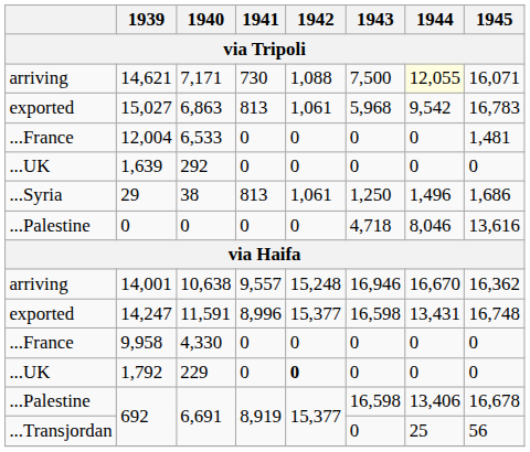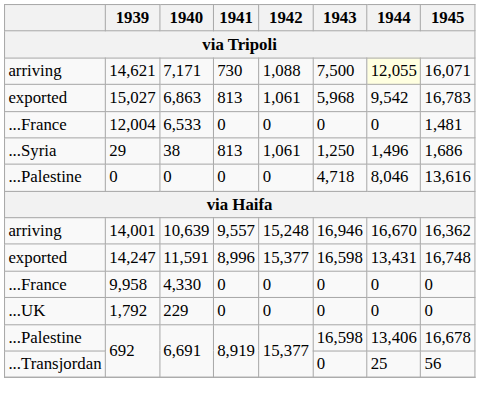 <table class="wikitable sticky-header defaultright">
 <tr>
 <th></th>
 <th>1939</th>
 <th>1940</th>
 <th>1941</th>
 <th>1942</th>
 <th>1943</th>
 <th>1944</th>
 <th>1945</th>
 </tr>
 <tr>
 <th colspan=8>via Tripoli</th>
 </tr>
 <tr>
 <td>arriving</td>
 <td>14,621</td>
 <td>7,171</td>
 <td>730</td>
 <td>1,088</td>
 <td>7,500</td>
 <td style="background: lightyellow;">12,055</td>
 <td>16,071</td>
 </tr>
 <tr>
 <td>exported</td>
 <td>15,027</td>
 <td>6,863</td>
 <td>813</td>
 <td>1,061</td>
 <td>5,968</td>
 <td>9,542</td>
 <td>16,783</td>
 </tr>
 <tr>
 <td>...France</td>
 <td>12,004</td>
 <td>6,533</td>
 <td>0</td>
 <td>0</td>
 <td>0</td>
 <td>0</td>
 <td>1,481</td>
 </tr>
 <tr>
-<td>...UK</td>
-<td>1,639</td>
-<td>292</td>
-<td>0</td>
-<td>0</td>
-<td>0</td>
-<td>0</td>
-<td>0</td>
-</tr>
-<tr>
 <td>...Syria</td>
 <td>29</td>
 <td>38</td>
 <td>813</td>
 <td>1,061</td>
 <td>1,250</td>
 <td>1,496</td>
 <td>1,686</td>
 </tr>
 <tr>
 <td>...Palestine</td>
 <td>0</td>
 <td>0</td>
 <td>0</td>
 <td>0</td>
 <td>4,718</td>
 <td>8,046</td>
 <td>13,616</td>
 </tr>
 <tr>
 <th colspan=8>via Haifa</th>
 </tr>
 <tr>
 <td>arriving</td>
 <td>14,001</td>
-<td>10,638</td>
+<td>10,639</td>
 <td>9,557</td>
 <td>15,248</td>
 <td>16,946</td>
 <td>16,670</td>
 <td>16,362</td>
 </tr>
 <tr>
 <td>exported</td>
 <td>14,247</td>
 <td>11,591</td>
 <td>8,996</td>
 <td>15,377</td>
 <td>16,598</td>
 <td>13,431</td>
 <td>16,748</td>
 </tr>
 <tr>
 <td>...France</td>
 <td>9,958</td>
 <td>4,330</td>
 <td>0</td>
 <td>0</td>
 <td>0</td>
 <td>0</td>
 <td>0</td>
 </tr>
 <tr>
 <td>...UK</td>
 <td>1,792</td>
 <td>229</td>
 <td>0</td>
-<td><strong>0</strong></td>
+<td>0</td>
 <td>0</td>
 <td>0</td>
 <td>0</td>
 </tr>
 <tr>
 <td>...Palestine</td>
 <td rowspan=2>692</td>
 <td rowspan=2>6,691</td>
 <td rowspan=2>8,919</td>
 <td rowspan=2>15,377</td>
 <td>16,598</td>
 <td>13,406</td>
 <td>16,678</td>
 </tr>
 <tr>
 <td>...Transjordan</td>
 <td>0</td>
 <td>25</td>
 <td>56</td>
 </tr>
 <tr>
 </tr>
 </table>
